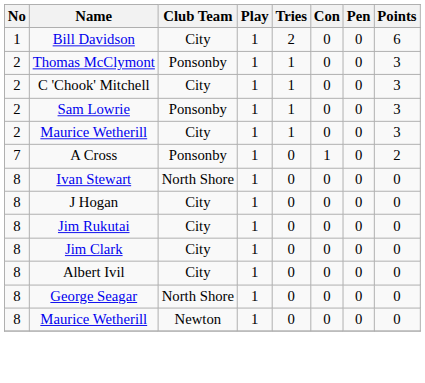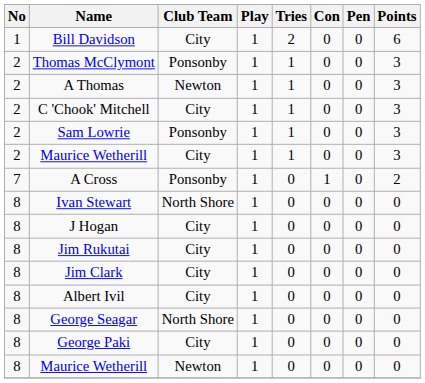 <table class="wikitable sortable" style="text-align: center;">
 <tr>
 <th>No</th>
 <th>Name</th>
 <th>Club Team</th>
 <th>Play</th>
 <th>Tries</th>
 <th>Con</th>
 <th>Pen</th>
 <th>Points</th>
 </tr>
 <tr>
 <td>1</td>
 <td><a href='#'>Bill Davidson</a></td>
 <td>City</td>
 <td>1</td>
 <td>2</td>
 <td>0</td>
 <td>0</td>
 <td>6</td>
 </tr>
 <tr>
 <td>2</td>
 <td><a href='#'>Thomas McClymont</a></td>
 <td>Ponsonby</td>
+<td>1</td>
+<td>1</td>
+<td>0</td>
+<td>0</td>
+<td>3</td>
+</tr>
+<tr>
+<td>2</td>
+<td>A Thomas</td>
+<td>Newton</td>
 <td>1</td>
 <td>1</td>
 <td>0</td>
 <td>0</td>
 <td>3</td>
 </tr>
 <tr>
 <td>2</td>
 <td>C 'Chook' Mitchell</td>
 <td>City</td>
 <td>1</td>
 <td>1</td>
 <td>0</td>
 <td>0</td>
 <td>3</td>
 </tr>
 <tr>
 <td>2</td>
 <td><a href='#'>Sam Lowrie</a></td>
 <td>Ponsonby</td>
 <td>1</td>
 <td>1</td>
 <td>0</td>
 <td>0</td>
 <td>3</td>
 </tr>
 <tr>
 <td>2</td>
 <td><a href='#'>Maurice Wetherill</a></td>
 <td>City</td>
 <td>1</td>
 <td>1</td>
 <td>0</td>
 <td>0</td>
 <td>3</td>
 </tr>
 <tr>
 <td>7</td>
 <td>A Cross</td>
 <td>Ponsonby</td>
 <td>1</td>
 <td>0</td>
 <td>1</td>
 <td>0</td>
 <td>2</td>
 </tr>
 <tr>
 <td>8</td>
 <td><a href='#'>Ivan Stewart</a></td>
 <td>North Shore</td>
 <td>1</td>
 <td>0</td>
 <td>0</td>
 <td>0</td>
 <td>0</td>
 </tr>
 <tr>
 <td>8</td>
 <td>J Hogan</td>
 <td>City</td>
 <td>1</td>
 <td>0</td>
 <td>0</td>
 <td>0</td>
 <td>0</td>
 </tr>
 <tr>
 <td>8</td>
 <td><a href='#'>Jim Rukutai</a></td>
 <td>City</td>
 <td>1</td>
 <td>0</td>
 <td>0</td>
 <td>0</td>
 <td>0</td>
 </tr>
 <tr>
 <td>8</td>
 <td><a href='#'>Jim Clark</a></td>
 <td>City</td>
 <td>1</td>
 <td>0</td>
 <td>0</td>
 <td>0</td>
 <td>0</td>
 </tr>
 <tr>
 <td>8</td>
 <td>Albert Ivil</td>
 <td>City</td>
 <td>1</td>
 <td>0</td>
 <td>0</td>
 <td>0</td>
 <td>0</td>
 </tr>
 <tr>
 <td>8</td>
 <td><a href='#'>George Seagar</a></td>
 <td>North Shore</td>
 <td>1</td>
 <td>0</td>
 <td>0</td>
 <td>0</td>
 <td>0</td>
 </tr>
 <tr>
 <td>8</td>
+<td><a href='#'>George Paki</a></td>
+<td>City</td>
+<td>1</td>
+<td>0</td>
+<td>0</td>
+<td>0</td>
+<td>0</td>
+</tr>
+<tr>
+<td>8</td>
 <td><a href='#'>Maurice Wetherill</a></td>
 <td>Newton</td>
 <td>1</td>
 <td>0</td>
 <td>0</td>
 <td>0</td>
 <td>0</td>
 </tr>
 <tr>
 </tr>
 </table>
